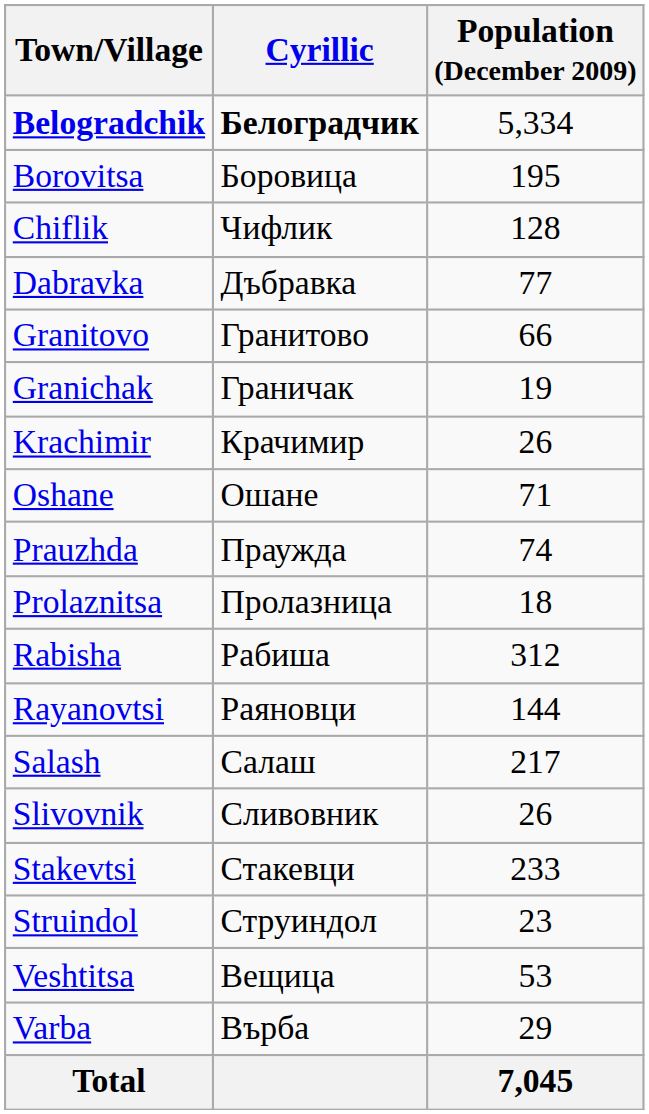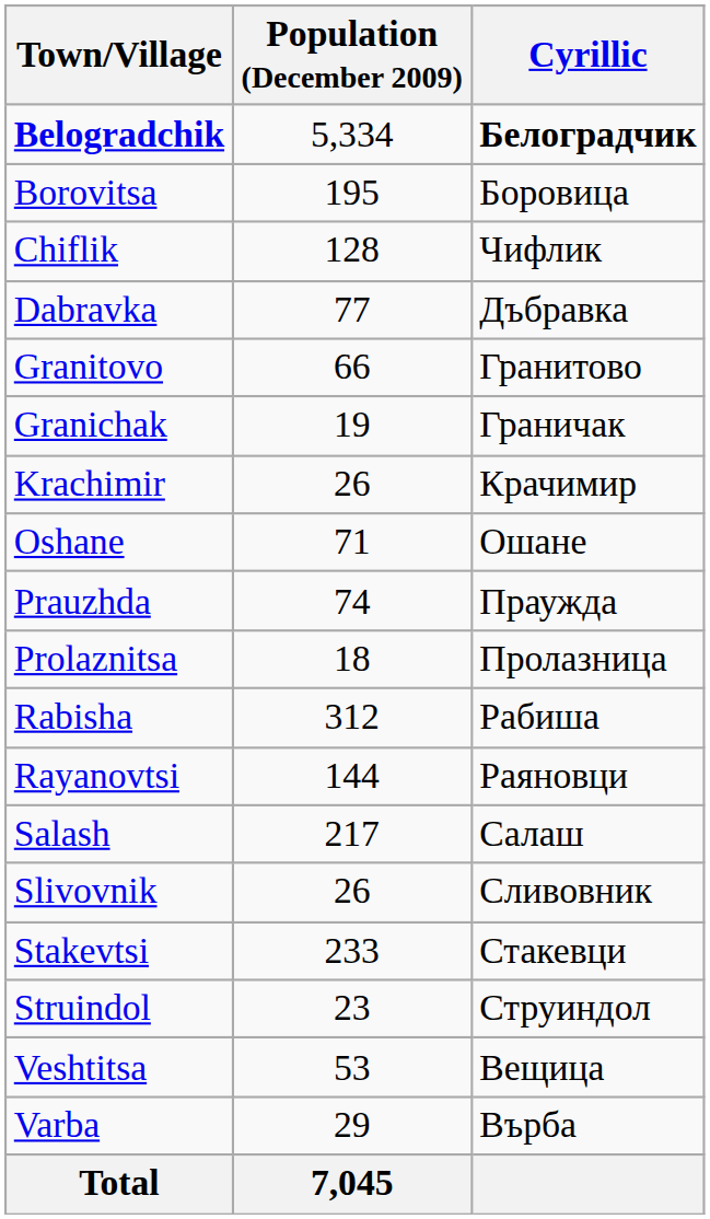 <table class="wikitable sortable">
 <tr>
 <th>Town/Village</th>
+<th>Population<br><small>(December 2009)</small></th>
 <th><a href='#'>Cyrillic</a></th>
-<th>Population<br><small>(December 2009)</small></th>
 </tr>
 <tr>
 <td><strong><a href='#'>Belogradchik</a></strong></td>
+<td align="center">5,334</td>
 <td><strong>Белоградчик</strong></td>
-<td align="center">5,334</td>
 </tr>
 <tr>
 <td><a href='#'>Borovitsa</a></td>
+<td align="center">195</td>
 <td>Боровица</td>
-<td align="center">195</td>
 </tr>
 <tr>
 <td><a href='#'>Chiflik</a></td>
+<td align="center">128</td>
 <td>Чифлик</td>
-<td align="center">128</td>
 </tr>
 <tr>
 <td><a href='#'>Dabravka</a></td>
+<td align="center">77</td>
 <td>Дъбравка</td>
-<td align="center">77</td>
 </tr>
 <tr>
 <td><a href='#'>Granitovo</a></td>
+<td align="center">66</td>
 <td>Гранитово</td>
-<td align="center">66</td>
 </tr>
 <tr>
 <td><a href='#'>Granichak</a></td>
+<td align="center">19</td>
 <td>Граничак</td>
-<td align="center">19</td>
 </tr>
 <tr>
 <td><a href='#'>Krachimir</a></td>
+<td align="center">26</td>
 <td>Крачимир</td>
-<td align="center">26</td>
 </tr>
 <tr>
 <td><a href='#'>Oshane</a></td>
+<td align="center">71</td>
 <td>Ошане</td>
-<td align="center">71</td>
 </tr>
 <tr>
 <td><a href='#'>Prauzhda</a></td>
+<td align="center">74</td>
 <td>Праужда</td>
-<td align="center">74</td>
 </tr>
 <tr>
 <td><a href='#'>Prolaznitsa</a></td>
+<td align="center">18</td>
 <td>Пролазница</td>
-<td align="center">18</td>
 </tr>
 <tr>
 <td><a href='#'>Rabisha</a></td>
+<td align="center">312</td>
 <td>Рабиша</td>
-<td align="center">312</td>
 </tr>
 <tr>
 <td><a href='#'>Rayanovtsi</a></td>
+<td align="center">144</td>
 <td>Раяновци</td>
-<td align="center">144</td>
 </tr>
 <tr>
 <td><a href='#'>Salash</a></td>
+<td align="center">217</td>
 <td>Салаш</td>
-<td align="center">217</td>
 </tr>
 <tr>
 <td><a href='#'>Slivovnik</a></td>
+<td align="center">26</td>
 <td>Сливовник</td>
-<td align="center">26</td>
 </tr>
 <tr>
 <td><a href='#'>Stakevtsi</a></td>
+<td align="center">233</td>
 <td>Стакевци</td>
-<td align="center">233</td>
 </tr>
 <tr>
 <td><a href='#'>Struindol</a></td>
+<td align="center">23</td>
 <td>Струиндол</td>
-<td align="center">23</td>
 </tr>
 <tr>
 <td><a href='#'>Veshtitsa</a></td>
+<td align="center">53</td>
 <td>Вещица</td>
-<td align="center">53</td>
 </tr>
 <tr>
 <td><a href='#'>Varba</a></td>
+<td align="center">29</td>
 <td>Върба</td>
-<td align="center">29</td>
 </tr>
 <tr>
 <th>Total</th>
+<th align="center">7,045</th>
 <th></th>
-<th align="center">7,045</th>
 </tr>
 </table>
